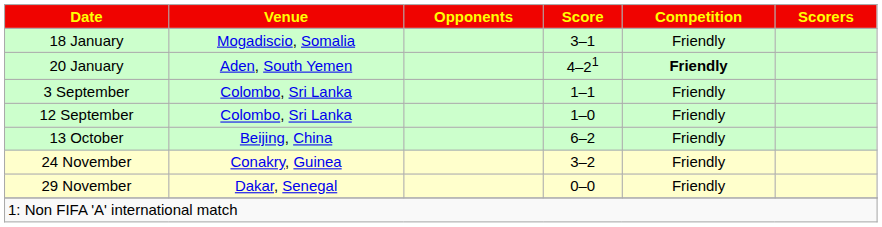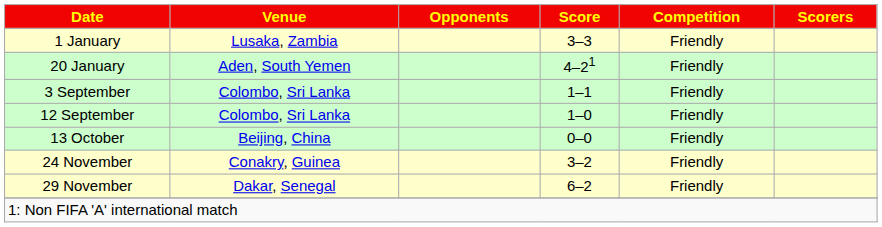 <table width=95% class="wikitable" style="text-align: center; font-size: 90%">
 <tr bgcolor=#F00300 style="color:yellow">
 <td><strong>Date</strong></td>
 <td><strong>Venue</strong></td>
 <td><strong>Opponents</strong></td>
 <td><strong>Score</strong></td>
 <td><strong>Competition</strong></td>
 <td><strong>Scorers</strong></td>
 </tr>
-<tr bgcolor=#CCFFCC>
-<td>18 January</td>
-<td><a href='#'>Mogadiscio</a>, <a href='#'>Somalia</a></td>
+<tr bgcolor=#FFFFCC>
+<td>1 January</td>
+<td><a href='#'>Lusaka</a>, <a href='#'>Zambia</a></td>
 <td></td>
-<td>3–1</td>
+<td>3–3</td>
 <td>Friendly</td>
 <td></td>
 </tr>
 <tr bgcolor=#CCFFCC>
 <td>20 January</td>
 <td><a href='#'>Aden</a>, <a href='#'>South Yemen</a></td>
 <td></td>
 <td>4–2<sup>1</sup></td>
-<td><strong>Friendly</strong></td>
+<td>Friendly</td>
 <td></td>
 </tr>
 <tr bgcolor=#CCFFCC>
 <td>3 September</td>
 <td><a href='#'>Colombo</a>, <a href='#'>Sri Lanka</a></td>
 <td></td>
 <td>1–1</td>
 <td>Friendly</td>
 <td></td>
 </tr>
 <tr bgcolor=#CCFFCC>
 <td>12 September</td>
 <td><a href='#'>Colombo</a>, <a href='#'>Sri Lanka</a></td>
 <td></td>
 <td>1–0</td>
 <td>Friendly</td>
 <td></td>
 </tr>
 <tr bgcolor=#CCFFCC>
 <td>13 October</td>
 <td><a href='#'>Beijing</a>, <a href='#'>China</a></td>
 <td></td>
-<td>6–2</td>
+<td>0–0</td>
 <td>Friendly</td>
 <td></td>
 </tr>
 <tr bgcolor=#FFFFCC>
 <td>24 November</td>
 <td><a href='#'>Conakry</a>, <a href='#'>Guinea</a></td>
 <td></td>
 <td>3–2</td>
 <td>Friendly</td>
 <td></td>
 </tr>
 <tr bgcolor=#FFFFCC>
 <td>29 November</td>
 <td><a href='#'>Dakar</a>, <a href='#'>Senegal</a></td>
 <td></td>
-<td>0–0</td>
+<td>6–2</td>
 <td>Friendly</td>
 <td></td>
 </tr>
 <tr>
 </tr>
 <tr>
 <td colspan=6 align=left>1: Non FIFA 'A' international match</td>
 </tr>
 </table>
